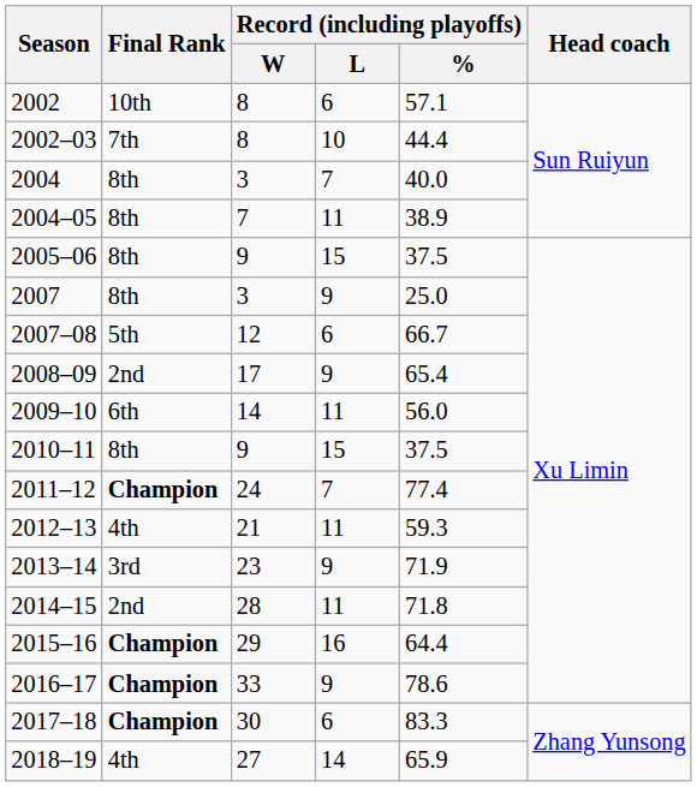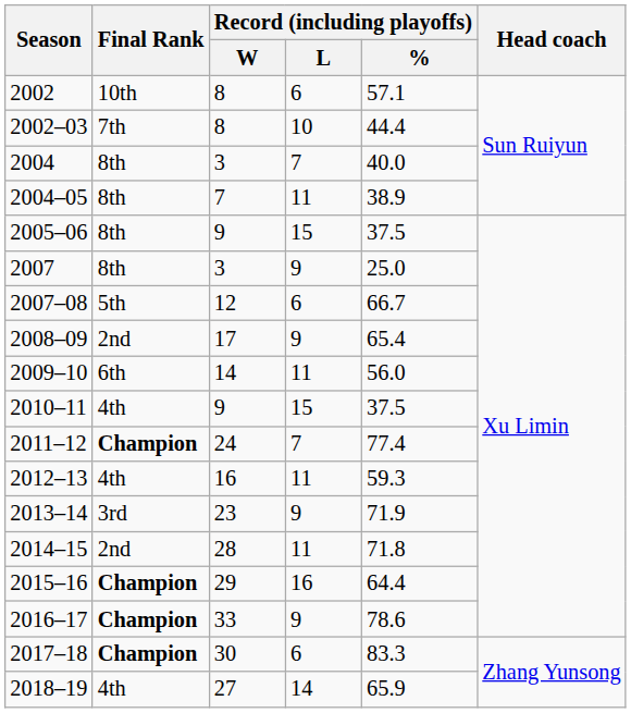 <table class="wikitable sortable">
 <tr>
 <th rowspan=2>Season</th>
 <th rowspan=2>Final Rank</th>
 <th colspan=3>Record (including playoffs)</th>
 <th rowspan=2>Head coach</th>
 </tr>
 <tr>
 <th>W</th>
 <th>L</th>
 <th>%</th>
 </tr>
 <tr>
 <td>2002</td>
 <td>10th</td>
 <td>8</td>
 <td>6</td>
 <td>57.1</td>
 <td rowspan=4><a href='#'>Sun Ruiyun</a></td>
 </tr>
 <tr>
 <td>2002–03</td>
 <td>7th</td>
 <td>8</td>
 <td>10</td>
 <td>44.4</td>
 </tr>
 <tr>
 <td>2004</td>
 <td>8th</td>
 <td>3</td>
 <td>7</td>
 <td>40.0</td>
 </tr>
 <tr>
 <td>2004–05</td>
 <td>8th</td>
 <td>7</td>
 <td>11</td>
 <td>38.9</td>
 </tr>
 <tr>
 <td>2005–06</td>
 <td>8th</td>
 <td>9</td>
 <td>15</td>
 <td>37.5</td>
 <td rowspan=12><a href='#'>Xu Limin</a></td>
 </tr>
 <tr>
 <td>2007</td>
 <td>8th</td>
 <td>3</td>
 <td>9</td>
 <td>25.0</td>
 </tr>
 <tr>
 <td>2007–08</td>
 <td>5th</td>
 <td>12</td>
 <td>6</td>
 <td>66.7</td>
 </tr>
 <tr>
 <td>2008–09</td>
 <td>2nd</td>
 <td>17</td>
 <td>9</td>
 <td>65.4</td>
 </tr>
 <tr>
 <td>2009–10</td>
 <td>6th</td>
 <td>14</td>
 <td>11</td>
 <td>56.0</td>
 </tr>
 <tr>
 <td>2010–11</td>
-<td>8th</td>
+<td>4th</td>
 <td>9</td>
 <td>15</td>
 <td>37.5</td>
 </tr>
 <tr>
 <td>2011–12</td>
 <td><strong>Champion</strong></td>
 <td>24</td>
 <td>7</td>
 <td>77.4</td>
 </tr>
 <tr>
 <td>2012–13</td>
 <td>4th</td>
-<td>21</td>
+<td>16</td>
 <td>11</td>
 <td>59.3</td>
 </tr>
 <tr>
 <td>2013–14</td>
 <td>3rd</td>
 <td>23</td>
 <td>9</td>
 <td>71.9</td>
 </tr>
 <tr>
 <td>2014–15</td>
 <td>2nd</td>
 <td>28</td>
 <td>11</td>
 <td>71.8</td>
 </tr>
 <tr>
 <td>2015–16</td>
 <td><strong>Champion</strong></td>
 <td>29</td>
 <td>16</td>
 <td>64.4</td>
 </tr>
 <tr>
 <td>2016–17</td>
 <td><strong>Champion</strong></td>
 <td>33</td>
 <td>9</td>
 <td>78.6</td>
 </tr>
 <tr>
 <td>2017–18</td>
 <td><strong>Champion</strong></td>
 <td>30</td>
 <td>6</td>
 <td>83.3</td>
 <td rowspan=2><a href='#'>Zhang Yunsong</a></td>
 </tr>
 <tr>
 <td>2018–19</td>
 <td>4th</td>
 <td>27</td>
 <td>14</td>
 <td>65.9</td>
 </tr>
 </table>
